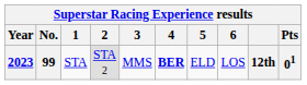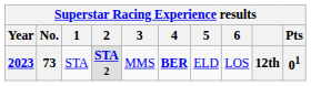 <table class="wikitable" style="text-align:center">
 <tr>
 <th colspan=10><a href='#'>Superstar Racing Experience</a> results</th>
 </tr>
 <tr>
 <th>Year</th>
 <th>No.</th>
 <th>1</th>
 <th>2</th>
 <th>3</th>
 <th>4</th>
 <th>5</th>
 <th>6</th>
 <th></th>
 <th>Pts</th>
 </tr>
 <tr>
 <th><a href='#'>2023</a></th>
-<th>99</th>
+<th>73</th>
 <td><a href='#'>STA</a></td>
-<td style="background:#DFDFDF;"><a href='#'>STA</a><br><small>2</small></td>
+<td style="background:#DFDFDF;"><strong><a href='#'>STA</a><br><small>2</small></strong></td>
 <td><a href='#'>MMS</a></td>
 <td><strong><a href='#'>BER</a></strong></td>
 <td><a href='#'>ELD</a></td>
 <td><a href='#'>LOS</a></td>
 <th>12th</th>
 <th>0<sup>1</sup></th>
 </tr>
 </table>
